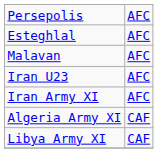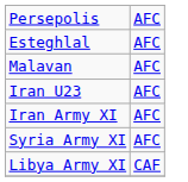 <table class="wikitable">
 <tr>
 <td> <a href='#'>Persepolis</a></td>
 <td><a href='#'>AFC</a></td>
 </tr>
 <tr>
 <td> <a href='#'>Esteghlal</a></td>
 <td><a href='#'>AFC</a></td>
 </tr>
 <tr>
 <td> <a href='#'>Malavan</a></td>
 <td><a href='#'>AFC</a></td>
 </tr>
 <tr>
 <td> <a href='#'>Iran U23</a></td>
 <td><a href='#'>AFC</a></td>
 </tr>
 <tr>
 <td> <a href='#'>Iran Army XI</a></td>
 <td><a href='#'>AFC</a></td>
 </tr>
 <tr>
-<td> <a href='#'>Algeria Army XI</a></td>
-<td><a href='#'>CAF</a></td>
+<td> <a href='#'>Syria Army XI</a></td>
+<td><a href='#'>AFC</a></td>
 </tr>
 <tr>
 <td> <a href='#'>Libya Army XI</a></td>
 <td><a href='#'>CAF</a></td>
 </tr>
 <tr>
 </tr>
 </table>
